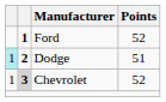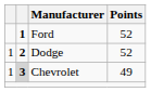 <table class="wikitable">
 <tr>
 <th></th>
 <th scope="col"></th>
 <th scope="col">Manufacturer</th>
 <th scope="col">Points</th>
 </tr>
 <tr>
 <td align="left"></td>
 <td scope="row"><strong>1</strong></td>
 <td>Ford</td>
 <td style="text-align:center;">52</td>
 </tr>
 <tr>
-<td align="left" style="background: paleturquoise;"> 1</td>
+<td align="left"> 1</td>
 <td scope="row"><strong>2</strong></td>
 <td>Dodge</td>
-<td style="text-align:center;">51</td>
+<td style="text-align:center;">52</td>
 </tr>
 <tr>
 <td align="left"> 1</td>
 <td scope="row" style="background: lightgrey;"><strong>3</strong></td>
 <td>Chevrolet</td>
-<td style="text-align:center;">52</td>
+<td style="text-align:center;">49</td>
 </tr>
 <tr class="sortbottom">
 <td colspan="9"></td>
 </tr>
 </table>
